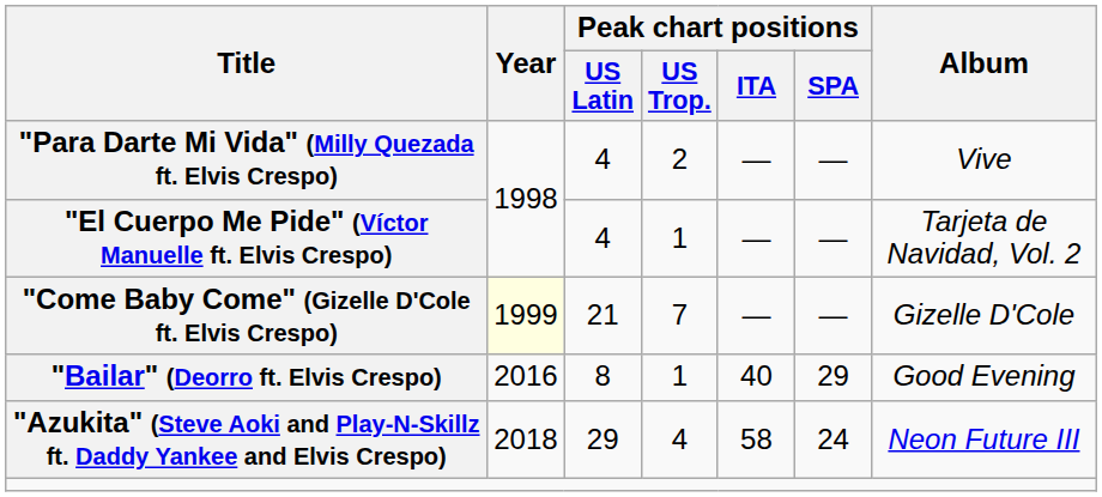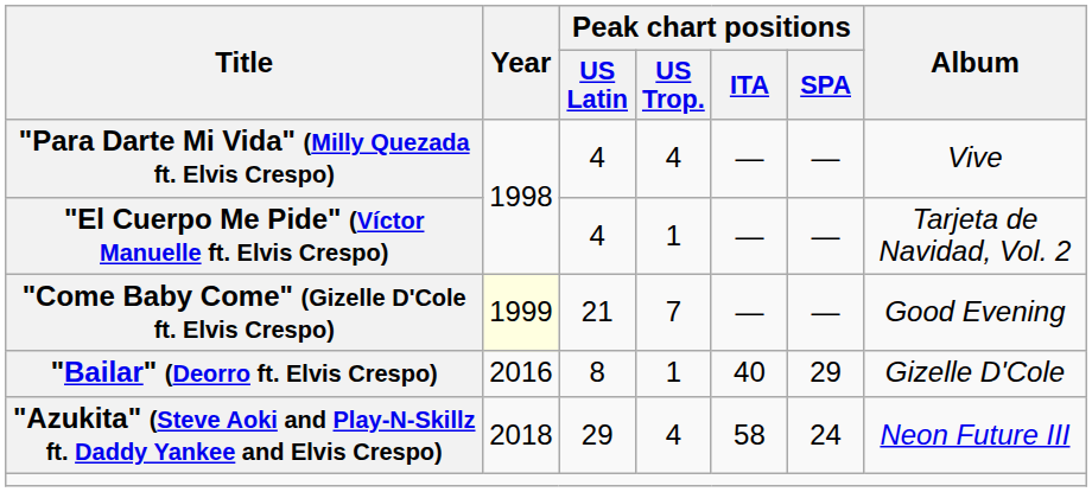 <table class="wikitable plainrowheaders" style="text-align:center;">
 <tr>
 <th rowspan="2">Title</th>
 <th rowspan="2">Year</th>
 <th colspan="4">Peak chart positions</th>
 <th rowspan="2">Album</th>
 </tr>
 <tr>
 <th scope="col" style="width:2.5em;font-size:90%;"><a href='#'>US<br>Latin</a><br></th>
 <th scope="col" style="width:2.5em;font-size:90%;"><a href='#'>US<br>Trop.</a><br></th>
 <th scope="col" style="width:2.5em;font-size:90%;"><a href='#'>ITA</a><br></th>
 <th scope="col" style="width:2.5em;font-size:90%;"><a href='#'>SPA</a><br></th>
 </tr>
 <tr>
 <th scope="row">"Para Darte Mi Vida" <small>(<a href='#'>Milly Quezada</a> ft. Elvis Crespo)</small></th>
 <td rowspan="2">1998</td>
 <td>4</td>
-<td>2</td>
+<td>4</td>
 <td>—</td>
 <td>—</td>
 <td><em>Vive</em></td>
 </tr>
 <tr>
 <th scope="row">"El Cuerpo Me Pide" <small>(<a href='#'>Víctor Manuelle</a> ft. Elvis Crespo)</small></th>
 <td>4</td>
 <td>1</td>
 <td>—</td>
 <td>—</td>
 <td><em>Tarjeta de Navidad, Vol. 2</em></td>
 </tr>
 <tr>
 <th scope="row">"Come Baby Come" <small>(Gizelle D'Cole ft. Elvis Crespo)</small></th>
 <td style="background: lightyellow;">1999</td>
 <td>21</td>
 <td>7</td>
 <td>—</td>
 <td>—</td>
-<td><em>Gizelle D'Cole</em></td>
+<td><em>Good Evening</em></td>
 </tr>
 <tr>
 <th scope="row">"<a href='#'>Bailar</a>" <small>(<a href='#'>Deorro</a> ft. Elvis Crespo)</small></th>
 <td>2016</td>
 <td>8</td>
 <td>1</td>
 <td>40</td>
 <td>29</td>
-<td><em>Good Evening</em></td>
+<td><em>Gizelle D'Cole</em></td>
 </tr>
 <tr>
 <th scope="row">"Azukita" <small>(<a href='#'>Steve Aoki</a> and <a href='#'>Play-N-Skillz</a> ft. <a href='#'>Daddy Yankee</a> and Elvis Crespo)</small></th>
 <td>2018</td>
 <td>29</td>
 <td>4</td>
 <td>58</td>
 <td>24</td>
 <td><em><a href='#'>Neon Future III</a></em></td>
 </tr>
 <tr>
 <td colspan="7"></td>
 </tr>
 </table>
